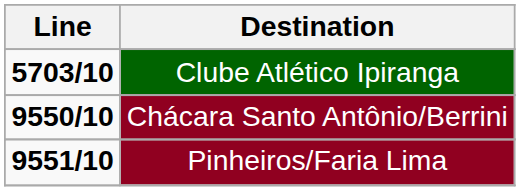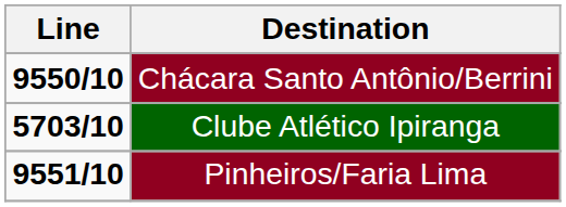 <table class="wikitable">
 <tr>
 <th align="center">Line</th>
 <th align="center">Destination</th>
+</tr>
+<tr>
+</tr>
+<tr>
+<td align="center"><strong>9550/10</strong></td>
+<td align="center" bgcolor="#900020" style="color:white">Chácara Santo Antônio/Berrini</td>
 </tr>
 <tr>
 </tr>
 <tr>
 <td align="center"><strong>5703/10</strong></td>
 <td align="center" bgcolor="#006400" style="color:white">Clube Atlético Ipiranga</td>
 </tr>
 <tr>
 </tr>
 <tr>
-<td align="center"><strong>9550/10</strong></td>
-<td align="center" bgcolor="#900020" style="color:white">Chácara Santo Antônio/Berrini</td>
-</tr>
-<tr>
-</tr>
-<tr>
 <td align="center"><strong>9551/10</strong></td>
 <td align="center" bgcolor="#900020" style="color:white">Pinheiros/Faria Lima</td>
 </tr>
 <tr>
 </tr>
 </table>
